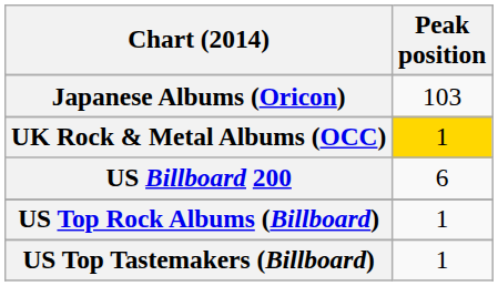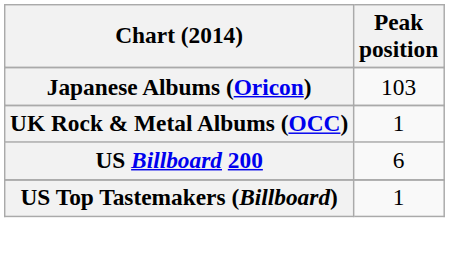 <table class="wikitable sortable plainrowheaders" style="text-align:center;">
 <tr>
 <th scope="col">Chart (2014)</th>
 <th scope="col">Peak<br>position</th>
 </tr>
 <tr>
 </tr>
 <tr>
 </tr>
 <tr>
 </tr>
 <tr>
 </tr>
 <tr>
 </tr>
 <tr>
 </tr>
 <tr>
 </tr>
 <tr>
 </tr>
 <tr>
 </tr>
 <tr>
 </tr>
 <tr>
 </tr>
 <tr>
 </tr>
 <tr>
 <th scope="row">Japanese Albums (<a href='#'>Oricon</a>)</th>
 <td>103</td>
 </tr>
 <tr>
 </tr>
 <tr>
 </tr>
 <tr>
 </tr>
 <tr>
 </tr>
 <tr>
 </tr>
 <tr>
 </tr>
 <tr>
 </tr>
 <tr>
 <th scope="row">UK Rock & Metal Albums (<a href='#'>OCC</a>)</th>
-<td style="background: gold;">1</td>
+<td>1</td>
 </tr>
 <tr>
 <th scope="row">US <em><a href='#'>Billboard</a></em> <a href='#'>200</a></th>
 <td>6</td>
 </tr>
 <tr>
 </tr>
 <tr>
-<th scope="row">US <a href='#'>Top Rock Albums</a> (<em><a href='#'>Billboard</a></em>)</th>
-<td>1</td>
-</tr>
-<tr>
 </tr>
 <tr>
 <th scope="row">US Top Tastemakers (<em>Billboard</em>)</th>
 <td align="center">1</td>
 </tr>
 </table>
